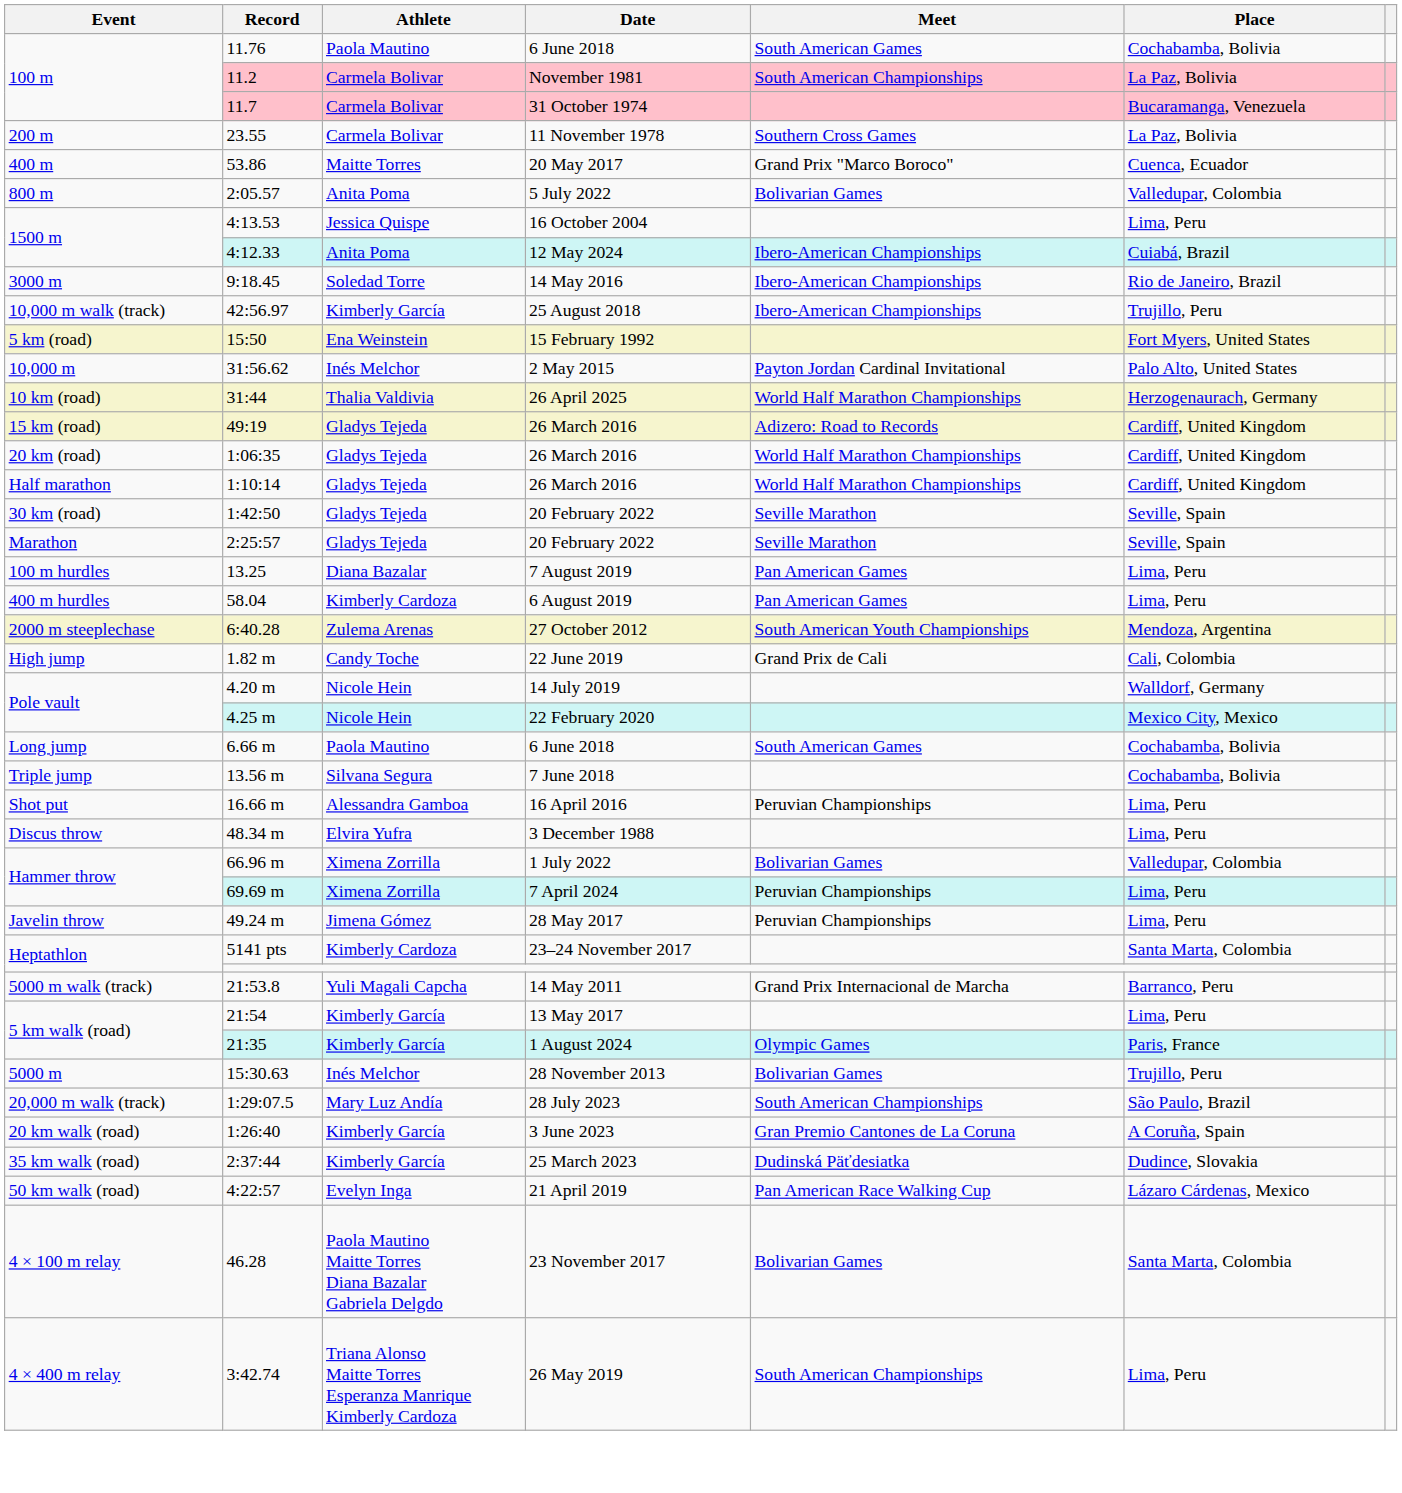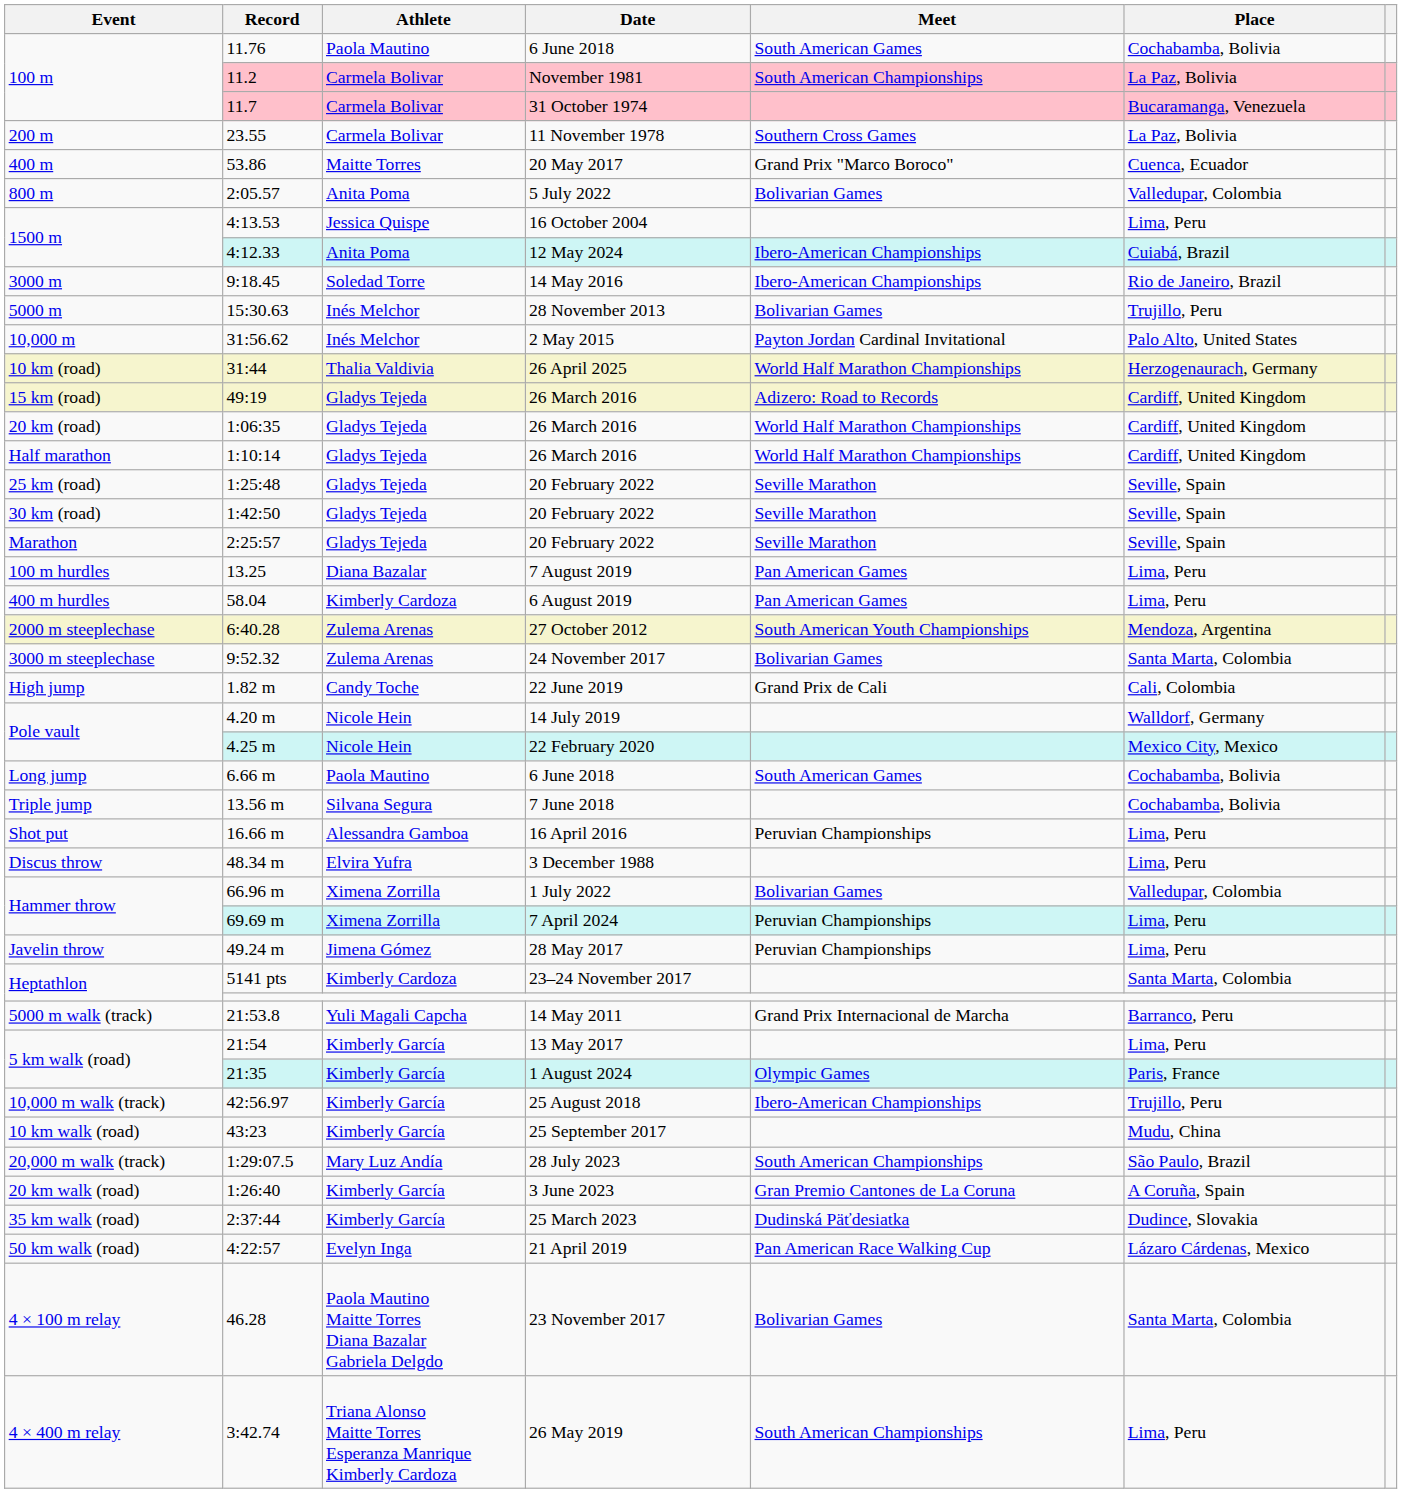 <table class="wikitable" style="font-size:95%; width: 95%;">
 <tr>
 <th>Event</th>
 <th>Record</th>
 <th>Athlete</th>
 <th>Date</th>
 <th>Meet</th>
 <th>Place</th>
 <th></th>
 </tr>
 <tr>
 <td rowspan=3><a href='#'>100 m</a></td>
 <td>11.76  </td>
 <td><a href='#'>Paola Mautino</a></td>
 <td>6 June 2018</td>
 <td><a href='#'>South American Games</a></td>
 <td><a href='#'>Cochabamba</a>, Bolivia</td>
 <td></td>
 </tr>
 <tr style="background:pink">
 <td>11.2  </td>
 <td><a href='#'>Carmela Bolivar</a></td>
 <td>November 1981</td>
 <td><a href='#'>South American Championships</a></td>
 <td><a href='#'>La Paz</a>, Bolivia</td>
 <td></td>
 </tr>
 <tr style="background:pink">
 <td>11.7 </td>
 <td><a href='#'>Carmela Bolivar</a></td>
 <td>31 October 1974</td>
 <td></td>
 <td><a href='#'>Bucaramanga</a>, Venezuela</td>
 <td></td>
 </tr>
 <tr>
 <td><a href='#'>200 m</a></td>
 <td>23.55  </td>
 <td><a href='#'>Carmela Bolivar</a></td>
 <td>11 November 1978</td>
 <td><a href='#'>Southern Cross Games</a></td>
 <td><a href='#'>La Paz</a>, Bolivia</td>
 <td></td>
 </tr>
 <tr>
 <td><a href='#'>400 m</a></td>
 <td>53.86</td>
 <td><a href='#'>Maitte Torres</a></td>
 <td>20 May 2017</td>
 <td>Grand Prix "Marco Boroco"</td>
 <td><a href='#'>Cuenca</a>, Ecuador</td>
 <td></td>
 </tr>
 <tr>
 <td><a href='#'>800 m</a></td>
 <td>2:05.57</td>
 <td><a href='#'>Anita Poma</a></td>
 <td>5 July 2022</td>
 <td><a href='#'>Bolivarian Games</a></td>
 <td><a href='#'>Valledupar</a>, Colombia</td>
 <td></td>
 </tr>
 <tr>
 <td rowspan=2><a href='#'>1500 m</a></td>
 <td>4:13.53</td>
 <td><a href='#'>Jessica Quispe</a></td>
 <td>16 October 2004</td>
 <td></td>
 <td><a href='#'>Lima</a>, Peru</td>
 <td></td>
 </tr>
 <tr bgcolor=#CEF6F5>
 <td>4:12.33</td>
 <td><a href='#'>Anita Poma</a></td>
 <td>12 May 2024</td>
 <td><a href='#'>Ibero-American Championships</a></td>
 <td><a href='#'>Cuiabá</a>, Brazil</td>
 <td></td>
 </tr>
 <tr>
 <td><a href='#'>3000 m</a></td>
 <td>9:18.45</td>
 <td><a href='#'>Soledad Torre</a></td>
 <td>14 May 2016</td>
 <td><a href='#'>Ibero-American Championships</a></td>
 <td><a href='#'>Rio de Janeiro</a>, Brazil</td>
 <td></td>
 </tr>
 <tr>
-<td><a href='#'>10,000 m walk</a> (track)</td>
-<td>42:56.97</td>
-<td><a href='#'>Kimberly García</a></td>
-<td>25 August 2018</td>
-<td><a href='#'>Ibero-American Championships</a></td>
+<td><a href='#'>5000 m</a></td>
+<td>15:30.63</td>
+<td><a href='#'>Inés Melchor</a></td>
+<td>28 November 2013</td>
+<td><a href='#'>Bolivarian Games</a></td>
 <td><a href='#'>Trujillo</a>, Peru</td>
-<td></td>
-</tr>
-<tr style="background:#f6F5CE;">
-<td><a href='#'>5 km</a> (road)</td>
-<td>15:50</td>
-<td><a href='#'>Ena Weinstein</a></td>
-<td>15 February 1992</td>
-<td></td>
-<td><a href='#'>Fort Myers</a>, United States</td>
 <td></td>
 </tr>
 <tr>
 <td><a href='#'>10,000 m</a></td>
 <td>31:56.62</td>
 <td><a href='#'>Inés Melchor</a></td>
 <td>2 May 2015</td>
 <td><a href='#'>Payton Jordan</a> Cardinal Invitational</td>
 <td><a href='#'>Palo Alto</a>, United States</td>
 <td></td>
 </tr>
 <tr style="background:#f6F5CE;">
 <td><a href='#'>10 km</a> (road)</td>
 <td>31:44</td>
 <td><a href='#'>Thalia Valdivia</a></td>
 <td>26 April 2025</td>
 <td><a href='#'>World Half Marathon Championships</a></td>
 <td><a href='#'>Herzogenaurach</a>, Germany</td>
 <td></td>
 </tr>
 <tr style="background:#f6F5CE;">
 <td><a href='#'>15 km</a> (road)</td>
 <td>49:19</td>
 <td><a href='#'>Gladys Tejeda</a></td>
 <td>26 March 2016</td>
 <td><a href='#'>Adizero: Road to Records</a></td>
 <td><a href='#'>Cardiff</a>, United Kingdom</td>
 <td></td>
 </tr>
 <tr>
 <td><a href='#'>20 km</a> (road)</td>
 <td>1:06:35</td>
 <td><a href='#'>Gladys Tejeda</a></td>
 <td>26 March 2016</td>
 <td><a href='#'>World Half Marathon Championships</a></td>
 <td><a href='#'>Cardiff</a>, United Kingdom</td>
 <td></td>
 </tr>
 <tr>
 <td><a href='#'>Half marathon</a></td>
 <td>1:10:14</td>
 <td><a href='#'>Gladys Tejeda</a></td>
 <td>26 March 2016</td>
 <td><a href='#'>World Half Marathon Championships</a></td>
 <td><a href='#'>Cardiff</a>, United Kingdom</td>
 <td></td>
 </tr>
 <tr>
+<td><a href='#'>25 km</a> (road)</td>
+<td>1:25:48</td>
+<td><a href='#'>Gladys Tejeda</a></td>
+<td>20 February 2022</td>
+<td><a href='#'>Seville Marathon</a></td>
+<td><a href='#'>Seville</a>, Spain</td>
+<td></td>
+</tr>
+<tr>
 <td><a href='#'>30 km</a> (road)</td>
 <td>1:42:50</td>
 <td><a href='#'>Gladys Tejeda</a></td>
 <td>20 February 2022</td>
 <td><a href='#'>Seville Marathon</a></td>
 <td><a href='#'>Seville</a>, Spain</td>
 <td></td>
 </tr>
 <tr>
 <td><a href='#'>Marathon</a></td>
 <td>2:25:57</td>
 <td><a href='#'>Gladys Tejeda</a></td>
 <td>20 February 2022</td>
 <td><a href='#'>Seville Marathon</a></td>
 <td><a href='#'>Seville</a>, Spain</td>
 <td></td>
 </tr>
 <tr>
 <td><a href='#'>100 m hurdles</a></td>
 <td>13.25 </td>
 <td><a href='#'>Diana Bazalar</a></td>
 <td>7 August 2019</td>
 <td><a href='#'>Pan American Games</a></td>
 <td><a href='#'>Lima</a>, Peru</td>
 <td></td>
 </tr>
 <tr>
 <td><a href='#'>400 m hurdles</a></td>
 <td>58.04</td>
 <td><a href='#'>Kimberly Cardoza</a></td>
 <td>6 August 2019</td>
 <td><a href='#'>Pan American Games</a></td>
 <td><a href='#'>Lima</a>, Peru</td>
 <td></td>
 </tr>
 <tr style="background:#f6F5CE;">
 <td><a href='#'>2000 m steeplechase</a></td>
 <td>6:40.28</td>
 <td><a href='#'>Zulema Arenas</a></td>
 <td>27 October 2012</td>
 <td><a href='#'>South American Youth Championships</a></td>
 <td><a href='#'>Mendoza</a>, Argentina</td>
+<td></td>
+</tr>
+<tr>
+<td><a href='#'>3000 m steeplechase</a></td>
+<td>9:52.32</td>
+<td><a href='#'>Zulema Arenas</a></td>
+<td>24 November 2017</td>
+<td><a href='#'>Bolivarian Games</a></td>
+<td><a href='#'>Santa Marta</a>, Colombia</td>
 <td></td>
 </tr>
 <tr>
 <td><a href='#'>High jump</a></td>
 <td>1.82 m</td>
 <td><a href='#'>Candy Toche</a></td>
 <td>22 June 2019</td>
 <td>Grand Prix de Cali</td>
 <td><a href='#'>Cali</a>, Colombia</td>
 <td></td>
 </tr>
 <tr>
 <td rowspan=2><a href='#'>Pole vault</a></td>
 <td>4.20 m</td>
 <td><a href='#'>Nicole Hein</a></td>
 <td>14 July 2019</td>
 <td></td>
 <td><a href='#'>Walldorf</a>, Germany</td>
 <td></td>
 </tr>
 <tr bgcolor=#CEF6F5>
 <td>4.25 m </td>
 <td><a href='#'>Nicole Hein</a></td>
 <td>22 February 2020</td>
 <td></td>
 <td><a href='#'>Mexico City</a>, Mexico</td>
 <td></td>
 </tr>
 <tr>
 <td><a href='#'>Long jump</a></td>
 <td>6.66 m  </td>
 <td><a href='#'>Paola Mautino</a></td>
 <td>6 June 2018</td>
 <td><a href='#'>South American Games</a></td>
 <td><a href='#'>Cochabamba</a>, Bolivia</td>
 <td></td>
 </tr>
 <tr>
 <td><a href='#'>Triple jump</a></td>
 <td>13.56 m  </td>
 <td><a href='#'>Silvana Segura</a></td>
 <td>7 June 2018</td>
 <td></td>
 <td><a href='#'>Cochabamba</a>, Bolivia</td>
 <td></td>
 </tr>
 <tr>
 <td><a href='#'>Shot put</a></td>
 <td>16.66 m</td>
 <td><a href='#'>Alessandra Gamboa</a></td>
 <td>16 April 2016</td>
 <td>Peruvian Championships</td>
 <td><a href='#'>Lima</a>, Peru</td>
 <td></td>
 </tr>
 <tr>
 <td><a href='#'>Discus throw</a></td>
 <td>48.34 m </td>
 <td><a href='#'>Elvira Yufra</a></td>
 <td>3 December 1988</td>
 <td></td>
 <td><a href='#'>Lima</a>, Peru</td>
 <td></td>
 </tr>
 <tr>
 <td rowspan=2><a href='#'>Hammer throw</a></td>
 <td>66.96 m</td>
 <td><a href='#'>Ximena Zorrilla</a></td>
 <td>1 July 2022</td>
 <td><a href='#'>Bolivarian Games</a></td>
 <td><a href='#'>Valledupar</a>, Colombia</td>
 <td></td>
 </tr>
 <tr bgcolor=#CEF6F5>
 <td>69.69 m</td>
 <td><a href='#'>Ximena Zorrilla</a></td>
 <td>7 April 2024</td>
 <td>Peruvian Championships</td>
 <td><a href='#'>Lima</a>, Peru</td>
 <td></td>
 </tr>
 <tr>
 <td><a href='#'>Javelin throw</a></td>
 <td>49.24 m</td>
 <td><a href='#'>Jimena Gómez</a></td>
 <td>28 May 2017</td>
 <td>Peruvian Championships</td>
 <td><a href='#'>Lima</a>, Peru</td>
 <td></td>
 </tr>
 <tr>
 <td rowspan=2><a href='#'>Heptathlon</a></td>
 <td>5141 pts</td>
 <td><a href='#'>Kimberly Cardoza</a></td>
 <td>23–24 November 2017</td>
 <td></td>
 <td><a href='#'>Santa Marta</a>, Colombia</td>
 <td></td>
 </tr>
 <tr>
 <td colspan=5></td>
 <td></td>
 </tr>
 <tr>
 <td><a href='#'>5000 m walk</a> (track)</td>
 <td>21:53.8</td>
 <td><a href='#'>Yuli Magali Capcha</a></td>
 <td>14 May 2011</td>
 <td>Grand Prix Internacional de Marcha</td>
 <td><a href='#'>Barranco</a>, Peru</td>
 <td></td>
 </tr>
 <tr>
 <td rowspan=2><a href='#'>5 km walk</a> (road)</td>
 <td>21:54</td>
 <td><a href='#'>Kimberly García</a></td>
 <td>13 May 2017</td>
 <td></td>
 <td><a href='#'>Lima</a>, Peru</td>
 <td></td>
 </tr>
 <tr bgcolor=#CEF6F5>
 <td>21:35</td>
 <td><a href='#'>Kimberly García</a></td>
 <td>1 August 2024</td>
 <td><a href='#'>Olympic Games</a></td>
 <td><a href='#'>Paris</a>, France</td>
 <td></td>
 </tr>
 <tr>
-<td><a href='#'>5000 m</a></td>
-<td>15:30.63</td>
-<td><a href='#'>Inés Melchor</a></td>
-<td>28 November 2013</td>
-<td><a href='#'>Bolivarian Games</a></td>
+<td><a href='#'>10,000 m walk</a> (track)</td>
+<td>42:56.97</td>
+<td><a href='#'>Kimberly García</a></td>
+<td>25 August 2018</td>
+<td><a href='#'>Ibero-American Championships</a></td>
 <td><a href='#'>Trujillo</a>, Peru</td>
+<td></td>
+</tr>
+<tr>
+<td><a href='#'>10 km walk</a> (road)</td>
+<td>43:23</td>
+<td><a href='#'>Kimberly García</a></td>
+<td>25 September 2017</td>
+<td></td>
+<td><a href='#'>Mudu</a>, China</td>
 <td></td>
 </tr>
 <tr>
 <td><a href='#'>20,000 m walk</a> (track)</td>
 <td>1:29:07.5</td>
 <td><a href='#'>Mary Luz Andía</a></td>
 <td>28 July 2023</td>
 <td><a href='#'>South American Championships</a></td>
 <td><a href='#'>São Paulo</a>, Brazil</td>
 <td></td>
 </tr>
 <tr>
 <td><a href='#'>20 km walk</a> (road)</td>
 <td>1:26:40</td>
 <td><a href='#'>Kimberly García</a></td>
 <td>3 June 2023</td>
 <td><a href='#'>Gran Premio Cantones de La Coruna</a></td>
 <td><a href='#'>A Coruña</a>, Spain</td>
 <td></td>
 </tr>
 <tr>
 <td><a href='#'>35 km walk</a> (road)</td>
 <td>2:37:44</td>
 <td><a href='#'>Kimberly García</a></td>
 <td>25 March 2023</td>
 <td><a href='#'>Dudinská Päťdesiatka</a></td>
 <td><a href='#'>Dudince</a>, Slovakia</td>
 <td></td>
 </tr>
 <tr>
 <td><a href='#'>50 km walk</a> (road)</td>
 <td>4:22:57</td>
 <td><a href='#'>Evelyn Inga</a></td>
 <td>21 April 2019</td>
 <td><a href='#'>Pan American Race Walking Cup</a></td>
 <td><a href='#'>Lázaro Cárdenas</a>, Mexico</td>
 <td></td>
 </tr>
 <tr>
 <td><a href='#'>4 × 100 m relay</a></td>
 <td>46.28</td>
 <td><br><a href='#'>Paola Mautino</a><br><a href='#'>Maitte Torres</a><br><a href='#'>Diana Bazalar</a><br><a href='#'>Gabriela Delgdo</a></td>
 <td>23 November 2017</td>
 <td><a href='#'>Bolivarian Games</a></td>
 <td><a href='#'>Santa Marta</a>, Colombia</td>
 <td></td>
 </tr>
 <tr>
 <td><a href='#'>4 × 400 m relay</a></td>
 <td>3:42.74</td>
 <td><br><a href='#'>Triana Alonso</a><br><a href='#'>Maitte Torres</a><br><a href='#'>Esperanza Manrique</a><br><a href='#'>Kimberly Cardoza</a></td>
 <td>26 May 2019</td>
 <td><a href='#'>South American Championships</a></td>
 <td><a href='#'>Lima</a>, Peru</td>
 <td></td>
 </tr>
 </table>
